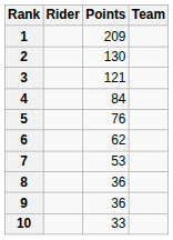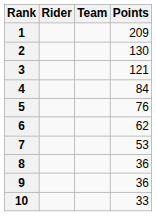 <table class="wikitable">
 <tr>
 <th scope="col">Rank</th>
 <th scope="col">Rider</th>
+<th scope="col">Team</th>
 <th scope="col">Points</th>
-<th scope="col">Team</th>
 </tr>
 <tr>
 <th scope="row">1</th>
 <td> </td>
+<td></td>
 <td style="text-align:right;">209</td>
-<td></td>
 </tr>
 <tr>
 <th scope="row">2</th>
 <td></td>
+<td></td>
 <td style="text-align:right;">130</td>
-<td></td>
 </tr>
 <tr>
 <th scope="row">3</th>
 <td></td>
+<td></td>
 <td style="text-align:right;">121</td>
-<td></td>
 </tr>
 <tr>
 <th scope="row">4</th>
 <td></td>
+<td></td>
 <td style="text-align:right;">84</td>
-<td></td>
 </tr>
 <tr>
 <th scope="row">5</th>
 <td></td>
+<td></td>
 <td style="text-align:right;">76</td>
-<td></td>
 </tr>
 <tr>
 <th scope="row">6</th>
 <td></td>
+<td></td>
 <td style="text-align:right;">62</td>
-<td></td>
 </tr>
 <tr>
 <th scope="row">7</th>
 <td></td>
+<td></td>
 <td style="text-align:right;">53</td>
-<td></td>
 </tr>
 <tr>
 <th scope="row">8</th>
 <td></td>
+<td></td>
 <td style="text-align:right;">36</td>
-<td></td>
 </tr>
 <tr>
 <th scope="row">9</th>
 <td></td>
+<td></td>
 <td style="text-align:right;">36</td>
-<td></td>
 </tr>
 <tr>
 <th scope="row">10</th>
 <td></td>
+<td></td>
 <td style="text-align:right;">33</td>
-<td></td>
 </tr>
 </table>
